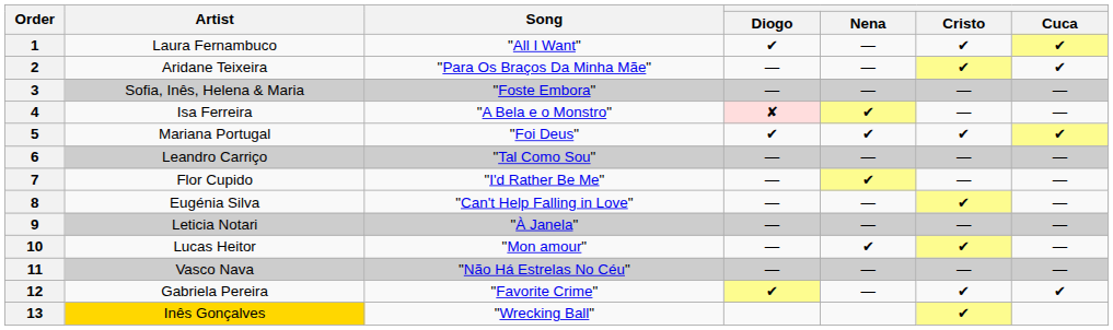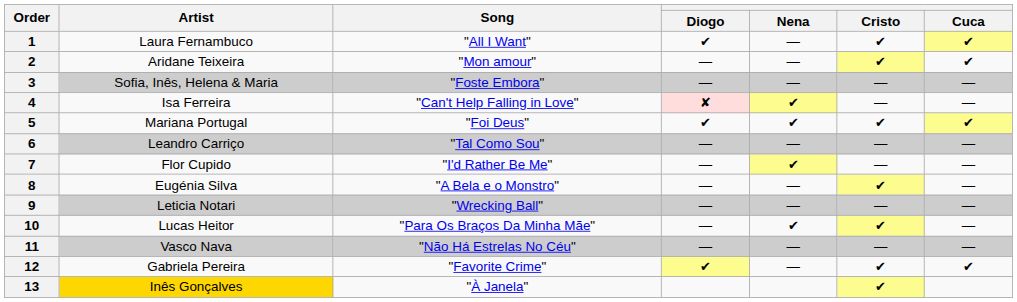 <table class="wikitable" style="text-align:center; line-height:17px; width:95%">
 <tr>
 <th rowspan="2" width="05%">Order</th>
 <th rowspan="2" width="25%">Artist</th>
 <th rowspan="2" width="30%">Song</th>
 <th colspan="4"></th>
 </tr>
 <tr>
 <th width="08%">Diogo</th>
 <th width="08%">Nena</th>
 <th width="08%">Cristo</th>
 <th width="08%">Cuca</th>
 </tr>
 <tr>
 <th>1</th>
 <td>Laura Fernambuco</td>
 <td>"<a href='#'>All I Want</a>"</td>
 <td>✔</td>
 <td>—</td>
 <td>✔</td>
 <td style="background:#fdfc8f">✔</td>
 </tr>
 <tr>
 <th>2</th>
 <td>Aridane Teixeira</td>
-<td>"<a href='#'>Para Os Braços Da Minha Mãe</a>"</td>
+<td>"<a href='#'>Mon amour</a>"</td>
 <td>—</td>
 <td>—</td>
 <td style="background:#fdfc8f">✔</td>
 <td>✔</td>
 </tr>
 <tr bgcolor=cdcdcd>
 <th>3</th>
 <td>Sofia, Inês, Helena & Maria</td>
 <td>"<a href='#'>Foste Embora</a>"</td>
 <td>—</td>
 <td>—</td>
 <td>—</td>
 <td>—</td>
 </tr>
 <tr>
 <th>4</th>
 <td>Isa Ferreira</td>
-<td>"<a href='#'>A Bela e o Monstro</a>"</td>
+<td>"<a href='#'>Can't Help Falling in Love</a>"</td>
 <td style="background:#ffdddd">✘</td>
 <td style="background:#fdfc8f">✔</td>
 <td>—</td>
 <td>—</td>
 </tr>
 <tr>
 <th>5</th>
 <td>Mariana Portugal</td>
 <td>"<a href='#'>Foi Deus</a>"</td>
 <td>✔</td>
 <td>✔</td>
 <td>✔</td>
 <td style="background:#fdfc8f">✔</td>
 </tr>
 <tr bgcolor=cdcdcd>
 <th>6</th>
 <td>Leandro Carriço</td>
 <td>"<a href='#'>Tal Como Sou</a>"</td>
 <td>—</td>
 <td>—</td>
 <td>—</td>
 <td>—</td>
 </tr>
 <tr>
 <th>7</th>
 <td>Flor Cupido</td>
 <td>"<a href='#'>I'd Rather Be Me</a>"</td>
 <td>—</td>
 <td style="background:#fdfc8f">✔</td>
 <td>—</td>
 <td>—</td>
 </tr>
 <tr>
 <th>8</th>
 <td>Eugénia Silva</td>
-<td>"<a href='#'>Can't Help Falling in Love</a>"</td>
+<td>"<a href='#'>A Bela e o Monstro</a>"</td>
 <td>—</td>
 <td>—</td>
 <td style="background:#fdfc8f">✔</td>
 <td>—</td>
 </tr>
 <tr bgcolor=cdcdcd>
 <th>9</th>
 <td>Leticia Notari</td>
-<td>"<a href='#'>À Janela</a>"</td>
+<td>"<a href='#'>Wrecking Ball</a>"</td>
 <td>—</td>
 <td>—</td>
 <td>—</td>
 <td>—</td>
 </tr>
 <tr>
 <th>10</th>
 <td>Lucas Heitor</td>
-<td>"<a href='#'>Mon amour</a>"</td>
+<td>"<a href='#'>Para Os Braços Da Minha Mãe</a>"</td>
 <td>—</td>
 <td>✔</td>
 <td style="background:#fdfc8f">✔</td>
 <td>—</td>
 </tr>
 <tr bgcolor=cdcdcd>
 <th>11</th>
 <td>Vasco Nava</td>
 <td>"<a href='#'>Não Há Estrelas No Céu</a>"</td>
 <td>—</td>
 <td>—</td>
 <td>—</td>
 <td>—</td>
 </tr>
 <tr>
 <th>12</th>
 <td>Gabriela Pereira</td>
 <td>"<a href='#'>Favorite Crime</a>"</td>
 <td style="background:#fdfc8f">✔</td>
 <td>—</td>
 <td>✔</td>
 <td>✔</td>
 </tr>
 <tr>
 <th>13</th>
 <td style="background:gold">Inês Gonçalves</td>
-<td>"<a href='#'>Wrecking Ball</a>"</td>
+<td>"<a href='#'>À Janela</a>"</td>
 <td></td>
 <td></td>
 <td style="background:#fdfc8f">✔</td>
 <td></td>
 </tr>
 </table>
